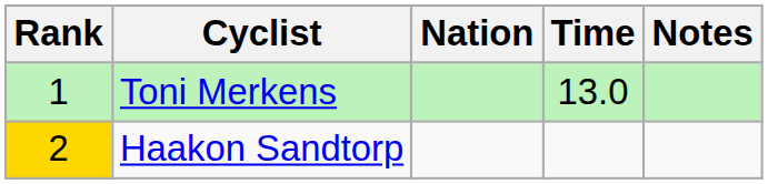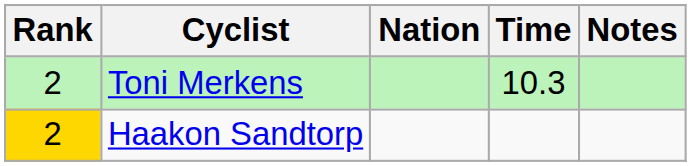 <table class="wikitable sortable" style="text-align:center">
 <tr>
 <th>Rank</th>
 <th>Cyclist</th>
 <th>Nation</th>
 <th>Time</th>
 <th>Notes</th>
 </tr>
 <tr style="background:#bbf3bb;">
-<td>1</td>
+<td>2</td>
 <td align=left><a href='#'>Toni Merkens</a></td>
 <td align=left></td>
-<td>13.0</td>
+<td>10.3</td>
 <td></td>
 </tr>
 <tr>
 <td style="background: gold;">2</td>
 <td align=left><a href='#'>Haakon Sandtorp</a></td>
 <td align=left></td>
 <td></td>
 <td></td>
 </tr>
 </table>
